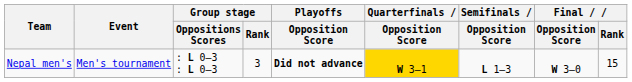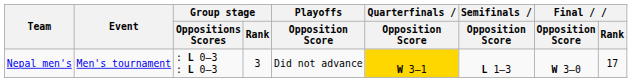 <table class=wikitable style="font-size:90%; text-align:center;">
 <tr>
 <th rowspan=2>Team</th>
 <th rowspan=2>Event</th>
 <th colspan=2>Group stage</th>
 <th>Playoffs</th>
 <th>Quarterfinals / </th>
 <th>Semifinals / </th>
 <th colspan=2>Final /  / </th>
 </tr>
 <tr>
 <th>Oppositions<br>Scores</th>
 <th>Rank</th>
 <th>Opposition<br>Score</th>
 <th>Opposition<br>Score</th>
 <th>Opposition<br>Score</th>
 <th>Opposition<br>Score</th>
 <th>Rank</th>
 </tr>
 <tr>
 <td align=left><a href='#'>Nepal men's</a></td>
 <td align=left><a href='#'>Men's tournament</a></td>
 <td align=left>: <strong>L</strong> 0–3<br>: <strong>L</strong> 0–3</td>
 <td>3</td>
-<td><strong>Did not advance</strong></td>
+<td>Did not advance</td>
 <td style="background: gold;"><br><strong>W</strong> 3–1</td>
 <td><br><strong>L</strong> 1–3</td>
 <td><br><strong>W</strong> 3–0</td>
-<td>15</td>
+<td>17</td>
 </tr>
 </table>
